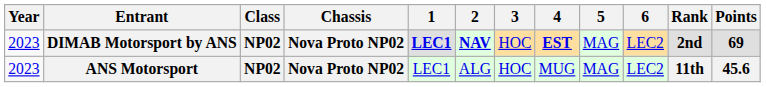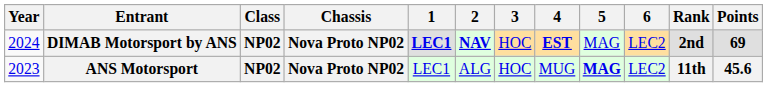 <table class="wikitable" style="text-align:center; font-size:85%">
 <tr>
 <th>Year</th>
 <th>Entrant</th>
 <th>Class</th>
 <th>Chassis</th>
 <th>1</th>
 <th>2</th>
 <th>3</th>
 <th>4</th>
 <th>5</th>
 <th>6</th>
 <th>Rank</th>
 <th>Points</th>
 </tr>
 <tr>
-<td><a href='#'>2023</a></td>
+<td><a href='#'>2024</a></td>
 <th nowrap>DIMAB Motorsport by ANS</th>
 <th nowrap>NP02</th>
 <th nowrap>Nova Proto NP02</th>
 <td style="background:#DFDFDF;"><strong><a href='#'>LEC1</a></strong><br></td>
 <td style="background:#DFFFDF;"><strong><a href='#'>NAV</a></strong><br></td>
 <td style="background:#FFDF9F;"><a href='#'>HOC</a><br></td>
 <td style="background:#FFDF9F;"><strong><a href='#'>EST</a></strong><br></td>
 <td style="background:#DFFFDF;"><a href='#'>MAG</a><br></td>
 <td style="background:#FFDF9F;"><a href='#'>LEC2</a><br></td>
 <th style="background:#DFDFDF;">2nd</th>
 <th style="background:#DFDFDF;">69</th>
 </tr>
 <tr>
 <td><a href='#'>2023</a></td>
 <th nowrap>ANS Motorsport</th>
 <th nowrap>NP02</th>
 <th nowrap>Nova Proto NP02</th>
 <td style="background:#DFFFDF;"><a href='#'>LEC1</a><br></td>
 <td style="background:#DFFFDF;"><a href='#'>ALG</a><br></td>
 <td style="background:#DFFFDF;"><a href='#'>HOC</a><br></td>
 <td style="background:#DFFFDF;"><a href='#'>MUG</a><br></td>
-<td style="background:#DFFFDF;"><a href='#'>MAG</a><br></td>
+<td style="background:#DFFFDF;"><strong><a href='#'>MAG</a><br></strong></td>
 <td style="background:#DFFFDF;"><a href='#'>LEC2</a><br></td>
 <th>11th</th>
 <th>45.6</th>
 </tr>
 </table>
